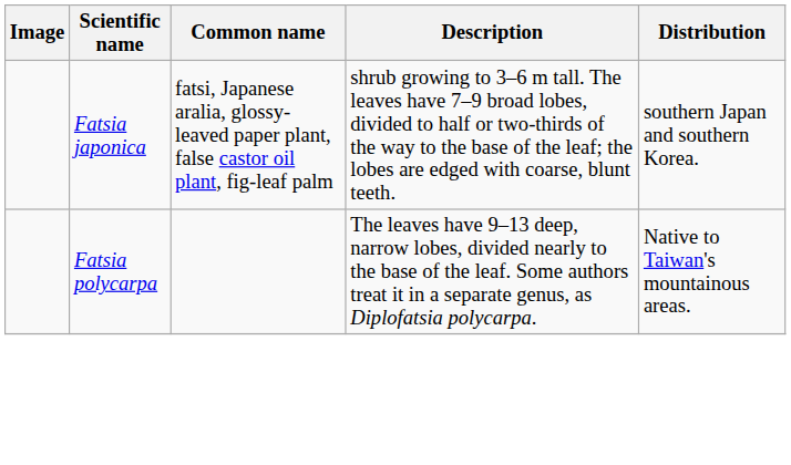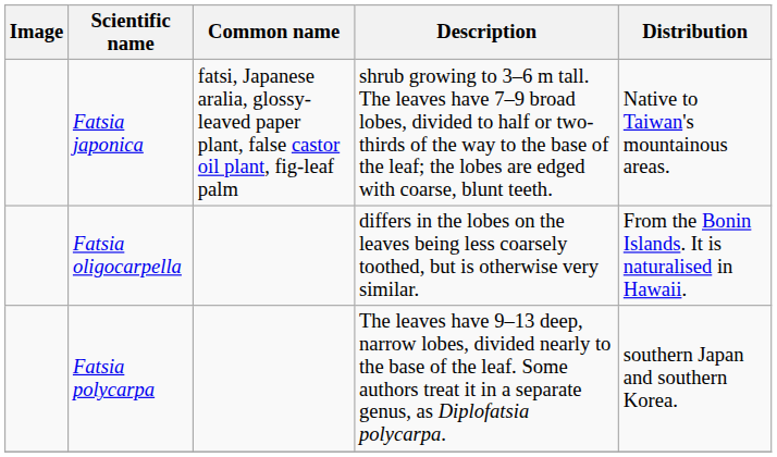 <table class="wikitable">
 <tr>
 <th>Image</th>
 <th>Scientific name</th>
 <th>Common name</th>
 <th>Description</th>
 <th>Distribution</th>
 </tr>
 <tr>
 <td></td>
 <td><em><a href='#'>Fatsia japonica</a></em></td>
 <td>fatsi, Japanese aralia, glossy-leaved paper plant, false <a href='#'>castor oil plant</a>, fig-leaf palm</td>
 <td>shrub growing to 3–6 m tall. The leaves have 7–9 broad lobes, divided to half or two-thirds of the way to the base of the leaf; the lobes are edged with coarse, blunt teeth.</td>
-<td>southern Japan and southern Korea.</td>
+<td>Native to <a href='#'>Taiwan</a>'s mountainous areas.</td>
+</tr>
+<tr>
+<td></td>
+<td><em><a href='#'>Fatsia oligocarpella</a></em></td>
+<td></td>
+<td>differs in the lobes on the leaves being less coarsely toothed, but is otherwise very similar.</td>
+<td>From the <a href='#'>Bonin Islands</a>. It is <a href='#'>naturalised</a> in <a href='#'>Hawaii</a>.</td>
 </tr>
 <tr>
 <td></td>
 <td><em><a href='#'>Fatsia polycarpa</a></em></td>
 <td></td>
 <td>The leaves have 9–13 deep, narrow lobes, divided nearly to the base of the leaf. Some authors treat it in a separate genus, as <em>Diplofatsia polycarpa</em>.</td>
-<td>Native to <a href='#'>Taiwan</a>'s mountainous areas.</td>
+<td>southern Japan and southern Korea.</td>
 </tr>
 <tr>
 </tr>
 </table>
